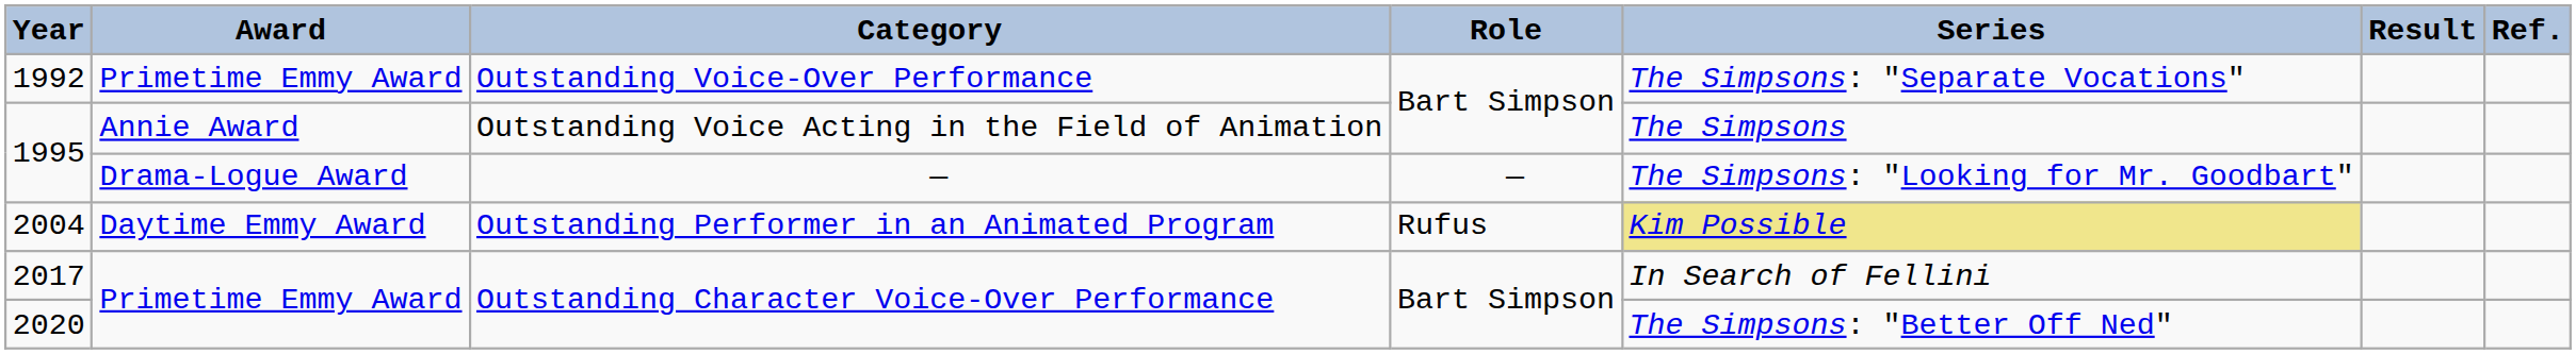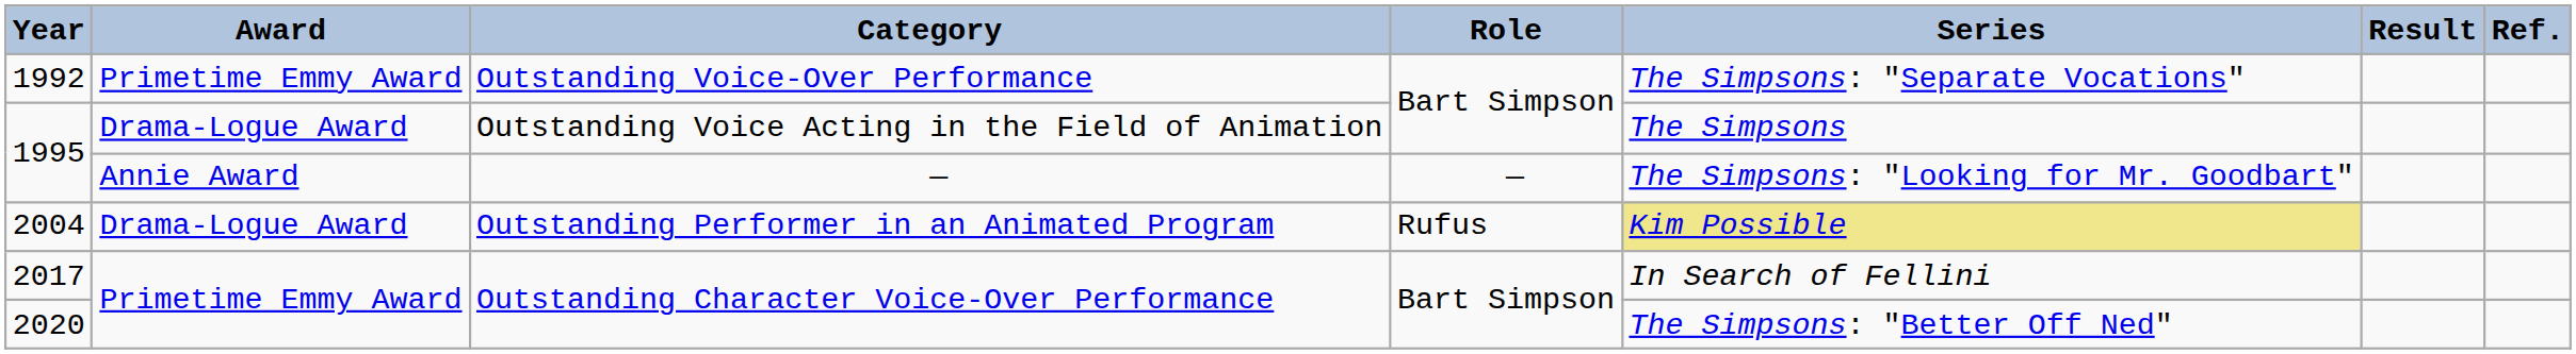 <table class="wikitable">
 <tr>
 <th style="background-color: #B0C4DE;">Year</th>
 <th style="background-color: #B0C4DE;">Award</th>
 <th style="background-color: #B0C4DE;">Category</th>
 <th style="background-color: #B0C4DE;">Role</th>
 <th style="background-color: #B0C4DE;">Series</th>
 <th style="background-color: #B0C4DE;">Result</th>
 <th style="background-color: #B0C4DE;">Ref.</th>
 </tr>
 <tr>
 <td>1992</td>
 <td><a href='#'>Primetime Emmy Award</a></td>
 <td><a href='#'>Outstanding Voice-Over Performance</a></td>
 <td rowspan="2">Bart Simpson</td>
 <td><em><a href='#'>The Simpsons</a></em>: "<a href='#'>Separate Vocations</a>"</td>
 <td></td>
 <td align=center></td>
 </tr>
 <tr>
 <td rowspan=2>1995</td>
-<td><a href='#'>Annie Award</a></td>
+<td><a href='#'>Drama-Logue Award</a></td>
 <td>Outstanding Voice Acting in the Field of Animation</td>
 <td><em><a href='#'>The Simpsons</a></em></td>
 <td></td>
 <td align=center></td>
 </tr>
 <tr>
-<td><a href='#'>Drama-Logue Award</a></td>
+<td><a href='#'>Annie Award</a></td>
 <td align=center> —</td>
 <td align=center> —</td>
 <td><em><a href='#'>The Simpsons</a></em>: "<a href='#'>Looking for Mr. Goodbart</a>"</td>
 <td></td>
 <td align=center></td>
 </tr>
 <tr>
 <td>2004</td>
-<td><a href='#'>Daytime Emmy Award</a></td>
+<td><a href='#'>Drama-Logue Award</a></td>
 <td><a href='#'>Outstanding Performer in an Animated Program</a></td>
 <td>Rufus</td>
 <td style="background: khaki;"><em><a href='#'>Kim Possible</a></em></td>
 <td></td>
 <td align=center></td>
 </tr>
 <tr>
 <td>2017</td>
 <td rowspan=2><a href='#'>Primetime Emmy Award</a></td>
 <td rowspan=2><a href='#'>Outstanding Character Voice-Over Performance</a></td>
 <td rowspan=2>Bart Simpson</td>
 <td><em>In Search of Fellini</em></td>
 <td></td>
 <td align=center></td>
 </tr>
 <tr>
 <td>2020</td>
 <td><em><a href='#'>The Simpsons</a></em>: "<a href='#'>Better Off Ned</a>"</td>
 <td></td>
 <td align=center></td>
 </tr>
 </table>
